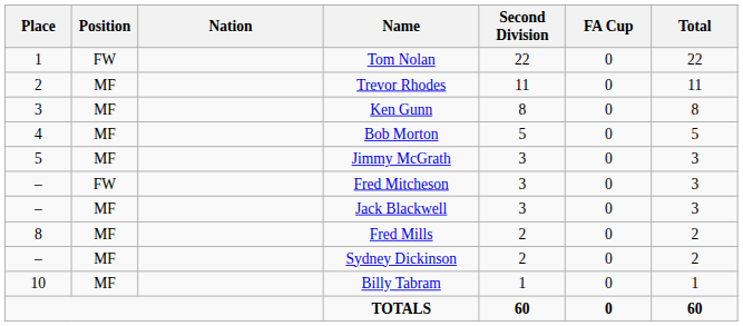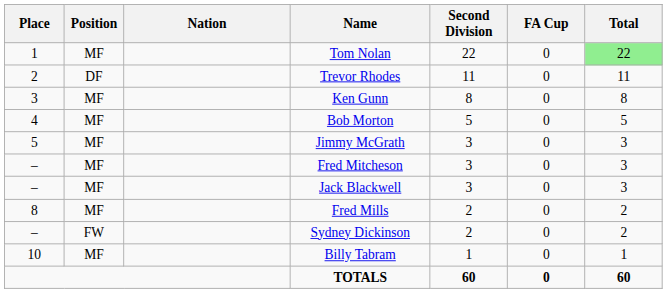 <table class="wikitable" style="font-size: 95%; text-align: center;">
 <tr>
 <th width=60>Place</th>
 <th width=60>Position</th>
 <th width=180>Nation</th>
 <th width=150>Name</th>
 <th width=80>Second Division</th>
 <th width=80>FA Cup</th>
 <th width=80>Total</th>
 </tr>
 <tr>
 <td>1</td>
-<td>FW</td>
+<td>MF</td>
 <td></td>
 <td><a href='#'>Tom Nolan</a></td>
 <td>22</td>
 <td>0</td>
-<td>22</td>
+<td style="background: lightgreen;">22</td>
 </tr>
 <tr>
 <td>2</td>
-<td>MF</td>
+<td>DF</td>
 <td></td>
 <td><a href='#'>Trevor Rhodes</a></td>
 <td>11</td>
 <td>0</td>
 <td>11</td>
 </tr>
 <tr>
 <td>3</td>
 <td>MF</td>
 <td></td>
 <td><a href='#'>Ken Gunn</a></td>
 <td>8</td>
 <td>0</td>
 <td>8</td>
 </tr>
 <tr>
 <td>4</td>
 <td>MF</td>
 <td></td>
 <td><a href='#'>Bob Morton</a></td>
 <td>5</td>
 <td>0</td>
 <td>5</td>
 </tr>
 <tr>
 <td>5</td>
 <td>MF</td>
 <td></td>
 <td><a href='#'>Jimmy McGrath</a></td>
 <td>3</td>
 <td>0</td>
 <td>3</td>
 </tr>
 <tr>
 <td>–</td>
-<td>FW</td>
+<td>MF</td>
 <td></td>
 <td><a href='#'>Fred Mitcheson</a></td>
 <td>3</td>
 <td>0</td>
 <td>3</td>
 </tr>
 <tr>
 <td>–</td>
 <td>MF</td>
 <td></td>
 <td><a href='#'>Jack Blackwell</a></td>
 <td>3</td>
 <td>0</td>
 <td>3</td>
 </tr>
 <tr>
 <td>8</td>
 <td>MF</td>
 <td></td>
 <td><a href='#'>Fred Mills</a></td>
 <td>2</td>
 <td>0</td>
 <td>2</td>
 </tr>
 <tr>
 <td>–</td>
-<td>MF</td>
+<td>FW</td>
 <td></td>
 <td><a href='#'>Sydney Dickinson</a></td>
 <td>2</td>
 <td>0</td>
 <td>2</td>
 </tr>
 <tr>
 <td>10</td>
 <td>MF</td>
 <td></td>
 <td><a href='#'>Billy Tabram</a></td>
 <td>1</td>
 <td>0</td>
 <td>1</td>
 </tr>
 <tr>
 <td colspan="3"></td>
 <td><strong>TOTALS</strong></td>
 <td><strong>60</strong></td>
 <td><strong>0</strong></td>
 <td><strong>60</strong></td>
 </tr>
 </table>
